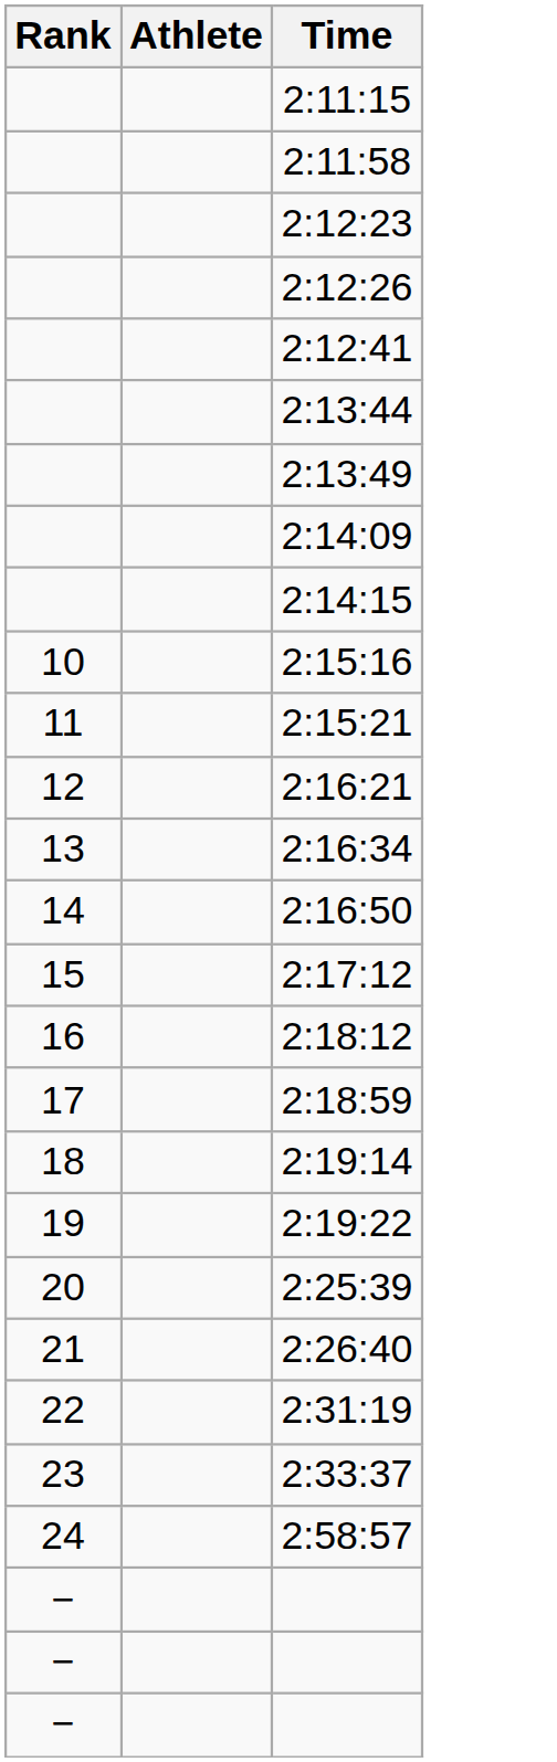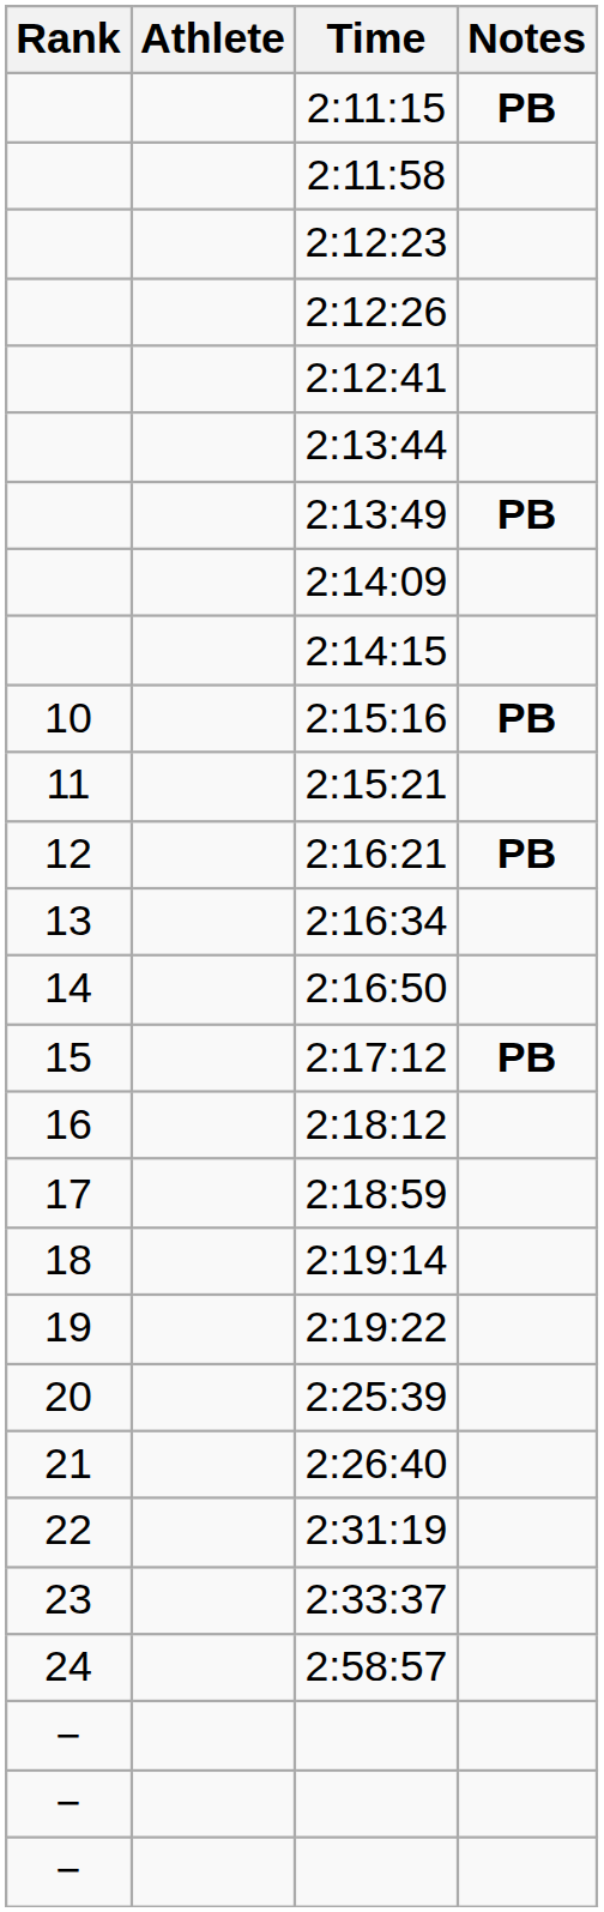 <table class="wikitable sortable" style="text-align:center">
 <tr>
 <th>Rank</th>
 <th>Athlete</th>
 <th>Time</th>
+<th>Notes</th>
 </tr>
 <tr>
 <td></td>
 <td align=left></td>
 <td>2:11:15</td>
+<td><strong>PB</strong></td>
 </tr>
 <tr>
 <td></td>
 <td align=left></td>
 <td>2:11:58</td>
+<td></td>
 </tr>
 <tr>
 <td></td>
 <td align=left></td>
 <td>2:12:23</td>
+<td></td>
 </tr>
 <tr>
 <td></td>
 <td align=left></td>
 <td>2:12:26</td>
+<td></td>
 </tr>
 <tr>
 <td></td>
 <td align=left></td>
 <td>2:12:41</td>
+<td></td>
 </tr>
 <tr>
 <td></td>
 <td align=left></td>
 <td>2:13:44</td>
+<td></td>
 </tr>
 <tr>
 <td></td>
 <td align=left></td>
 <td>2:13:49</td>
+<td><strong>PB</strong></td>
 </tr>
 <tr>
 <td></td>
 <td align=left></td>
 <td>2:14:09</td>
+<td></td>
 </tr>
 <tr>
 <td></td>
 <td align=left></td>
 <td>2:14:15</td>
+<td></td>
 </tr>
 <tr>
 <td>10</td>
 <td align=left></td>
 <td>2:15:16</td>
+<td><strong>PB</strong></td>
 </tr>
 <tr>
 <td>11</td>
 <td align=left></td>
 <td>2:15:21</td>
+<td></td>
 </tr>
 <tr>
 <td>12</td>
 <td align=left></td>
 <td>2:16:21</td>
+<td><strong>PB</strong></td>
 </tr>
 <tr>
 <td>13</td>
 <td align=left></td>
 <td>2:16:34</td>
+<td></td>
 </tr>
 <tr>
 <td>14</td>
 <td align=left></td>
 <td>2:16:50</td>
+<td></td>
 </tr>
 <tr>
 <td>15</td>
 <td align=left></td>
 <td>2:17:12</td>
+<td><strong>PB</strong></td>
 </tr>
 <tr>
 <td>16</td>
 <td align=left></td>
 <td>2:18:12</td>
+<td></td>
 </tr>
 <tr>
 <td>17</td>
 <td align=left></td>
 <td>2:18:59</td>
+<td></td>
 </tr>
 <tr>
 <td>18</td>
 <td align=left></td>
 <td>2:19:14</td>
+<td></td>
 </tr>
 <tr>
 <td>19</td>
 <td align=left></td>
 <td>2:19:22</td>
+<td></td>
 </tr>
 <tr>
 <td>20</td>
 <td align=left></td>
 <td>2:25:39</td>
+<td></td>
 </tr>
 <tr>
 <td>21</td>
 <td align=left></td>
 <td>2:26:40</td>
+<td></td>
 </tr>
 <tr>
 <td>22</td>
 <td align=left></td>
 <td>2:31:19</td>
+<td></td>
 </tr>
 <tr>
 <td>23</td>
 <td align=left></td>
 <td>2:33:37</td>
+<td></td>
 </tr>
 <tr>
 <td>24</td>
 <td align=left></td>
 <td>2:58:57</td>
-</tr>
-<tr>
-<td>− </td>
-<td align=left></td>
 <td></td>
 </tr>
 <tr>
 <td>− </td>
 <td align=left></td>
 <td></td>
+<td></td>
 </tr>
 <tr>
 <td>− </td>
 <td align=left></td>
 <td></td>
+<td></td>
+</tr>
+<tr>
+<td>− </td>
+<td align=left></td>
+<td></td>
+<td></td>
 </tr>
 </table>
